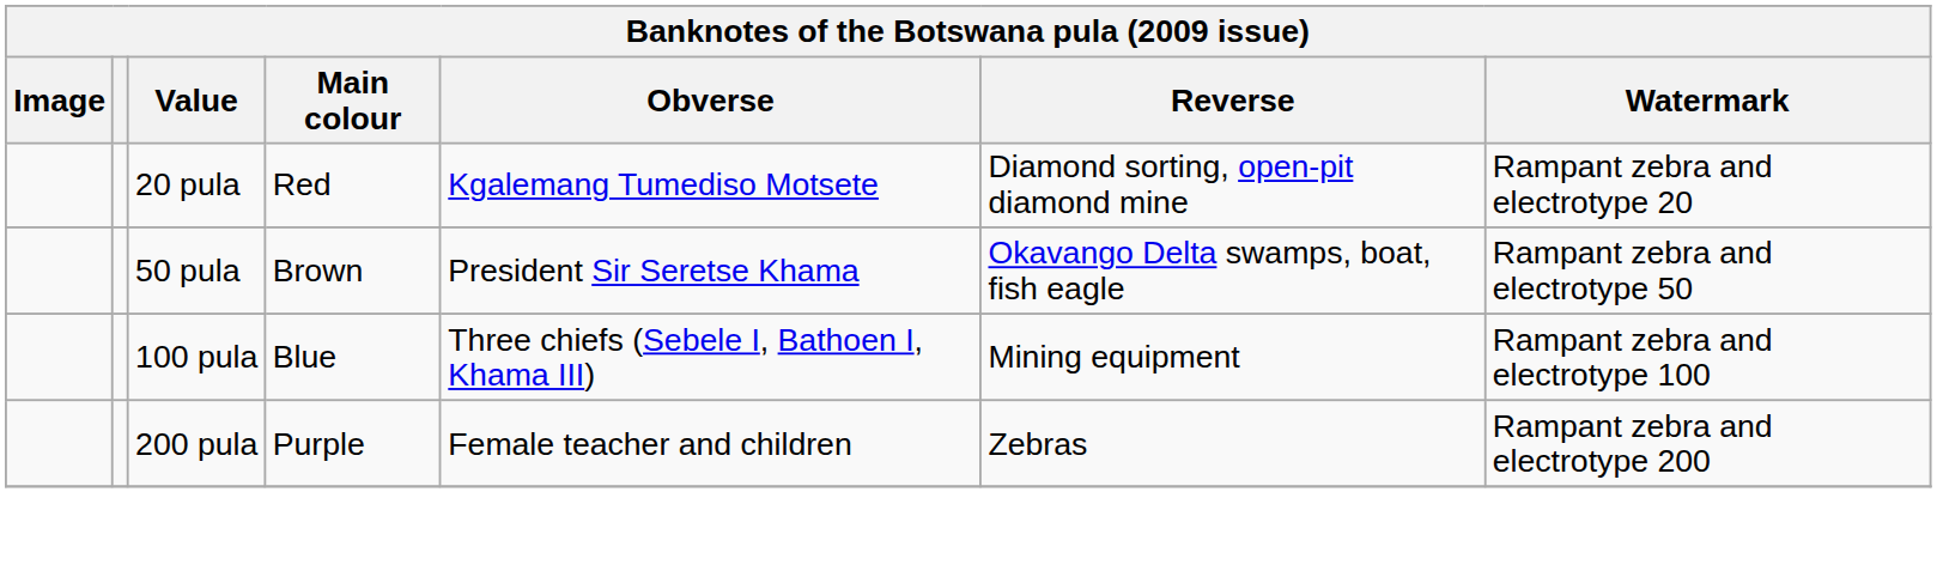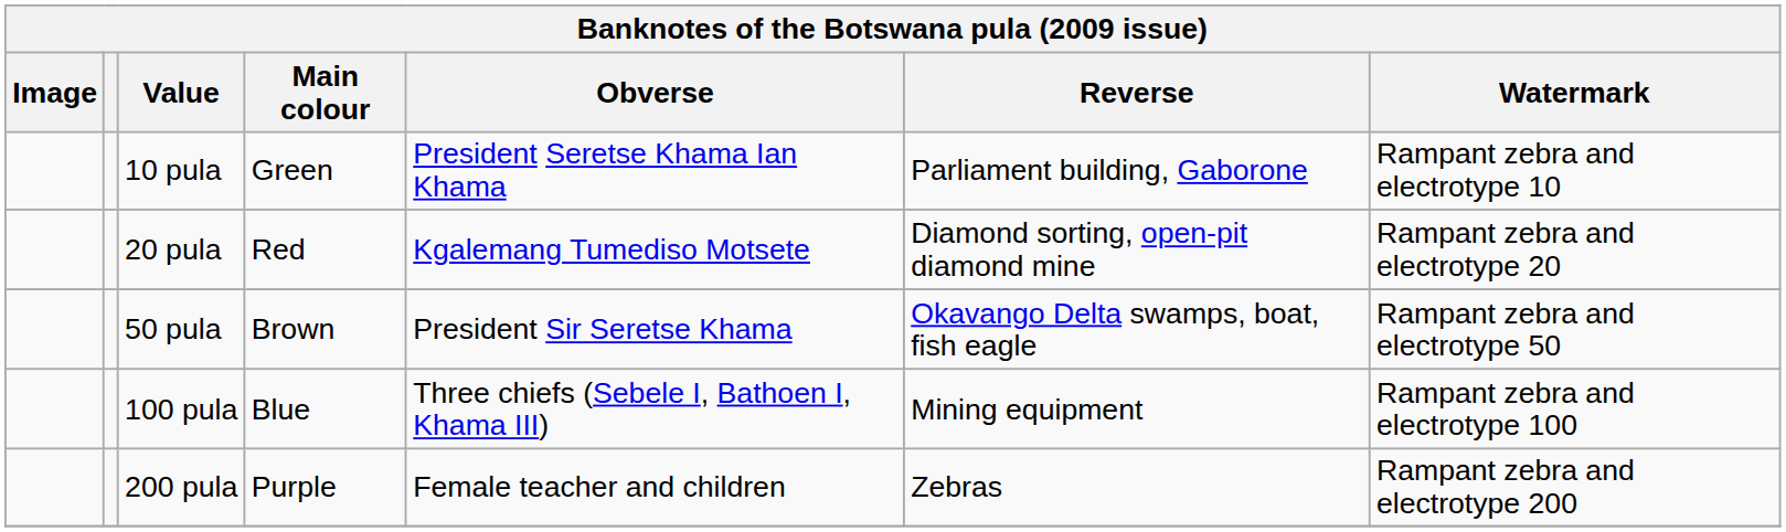 <table class="wikitable" style="font-size: 90%">
 <tr>
 <th colspan="7">Banknotes of the Botswana pula (2009 issue)</th>
 </tr>
 <tr>
 <th>Image</th>
 <th></th>
 <th>Value</th>
 <th>Main colour</th>
 <th>Obverse</th>
 <th>Reverse</th>
 <th>Watermark</th>
+</tr>
+<tr>
+<td></td>
+<td></td>
+<td>10 pula</td>
+<td>Green</td>
+<td><a href='#'>President</a> <a href='#'>Seretse Khama Ian Khama</a></td>
+<td>Parliament building, <a href='#'>Gaborone</a></td>
+<td>Rampant zebra and electrotype 10</td>
 </tr>
 <tr>
 <td></td>
 <td></td>
 <td>20 pula</td>
 <td>Red</td>
 <td><a href='#'>Kgalemang Tumediso Motsete</a></td>
 <td>Diamond sorting, <a href='#'>open-pit</a> diamond mine</td>
 <td>Rampant zebra and electrotype 20</td>
 </tr>
 <tr>
 <td></td>
 <td></td>
 <td>50 pula</td>
 <td>Brown</td>
 <td>President <a href='#'>Sir Seretse Khama</a></td>
 <td><a href='#'>Okavango Delta</a> swamps, boat, fish eagle</td>
 <td>Rampant zebra and electrotype 50</td>
 </tr>
 <tr>
 <td></td>
 <td></td>
 <td>100 pula</td>
 <td>Blue</td>
 <td>Three chiefs (<a href='#'>Sebele I</a>, <a href='#'>Bathoen I</a>, <a href='#'>Khama III</a>)</td>
 <td>Mining equipment</td>
 <td>Rampant zebra and electrotype 100</td>
 </tr>
 <tr>
 <td></td>
 <td></td>
 <td style="white-space: nowrap;">200 pula</td>
 <td>Purple</td>
 <td>Female teacher and children</td>
 <td>Zebras</td>
 <td>Rampant zebra and electrotype 200</td>
 </tr>
 <tr>
 </tr>
 </table>
